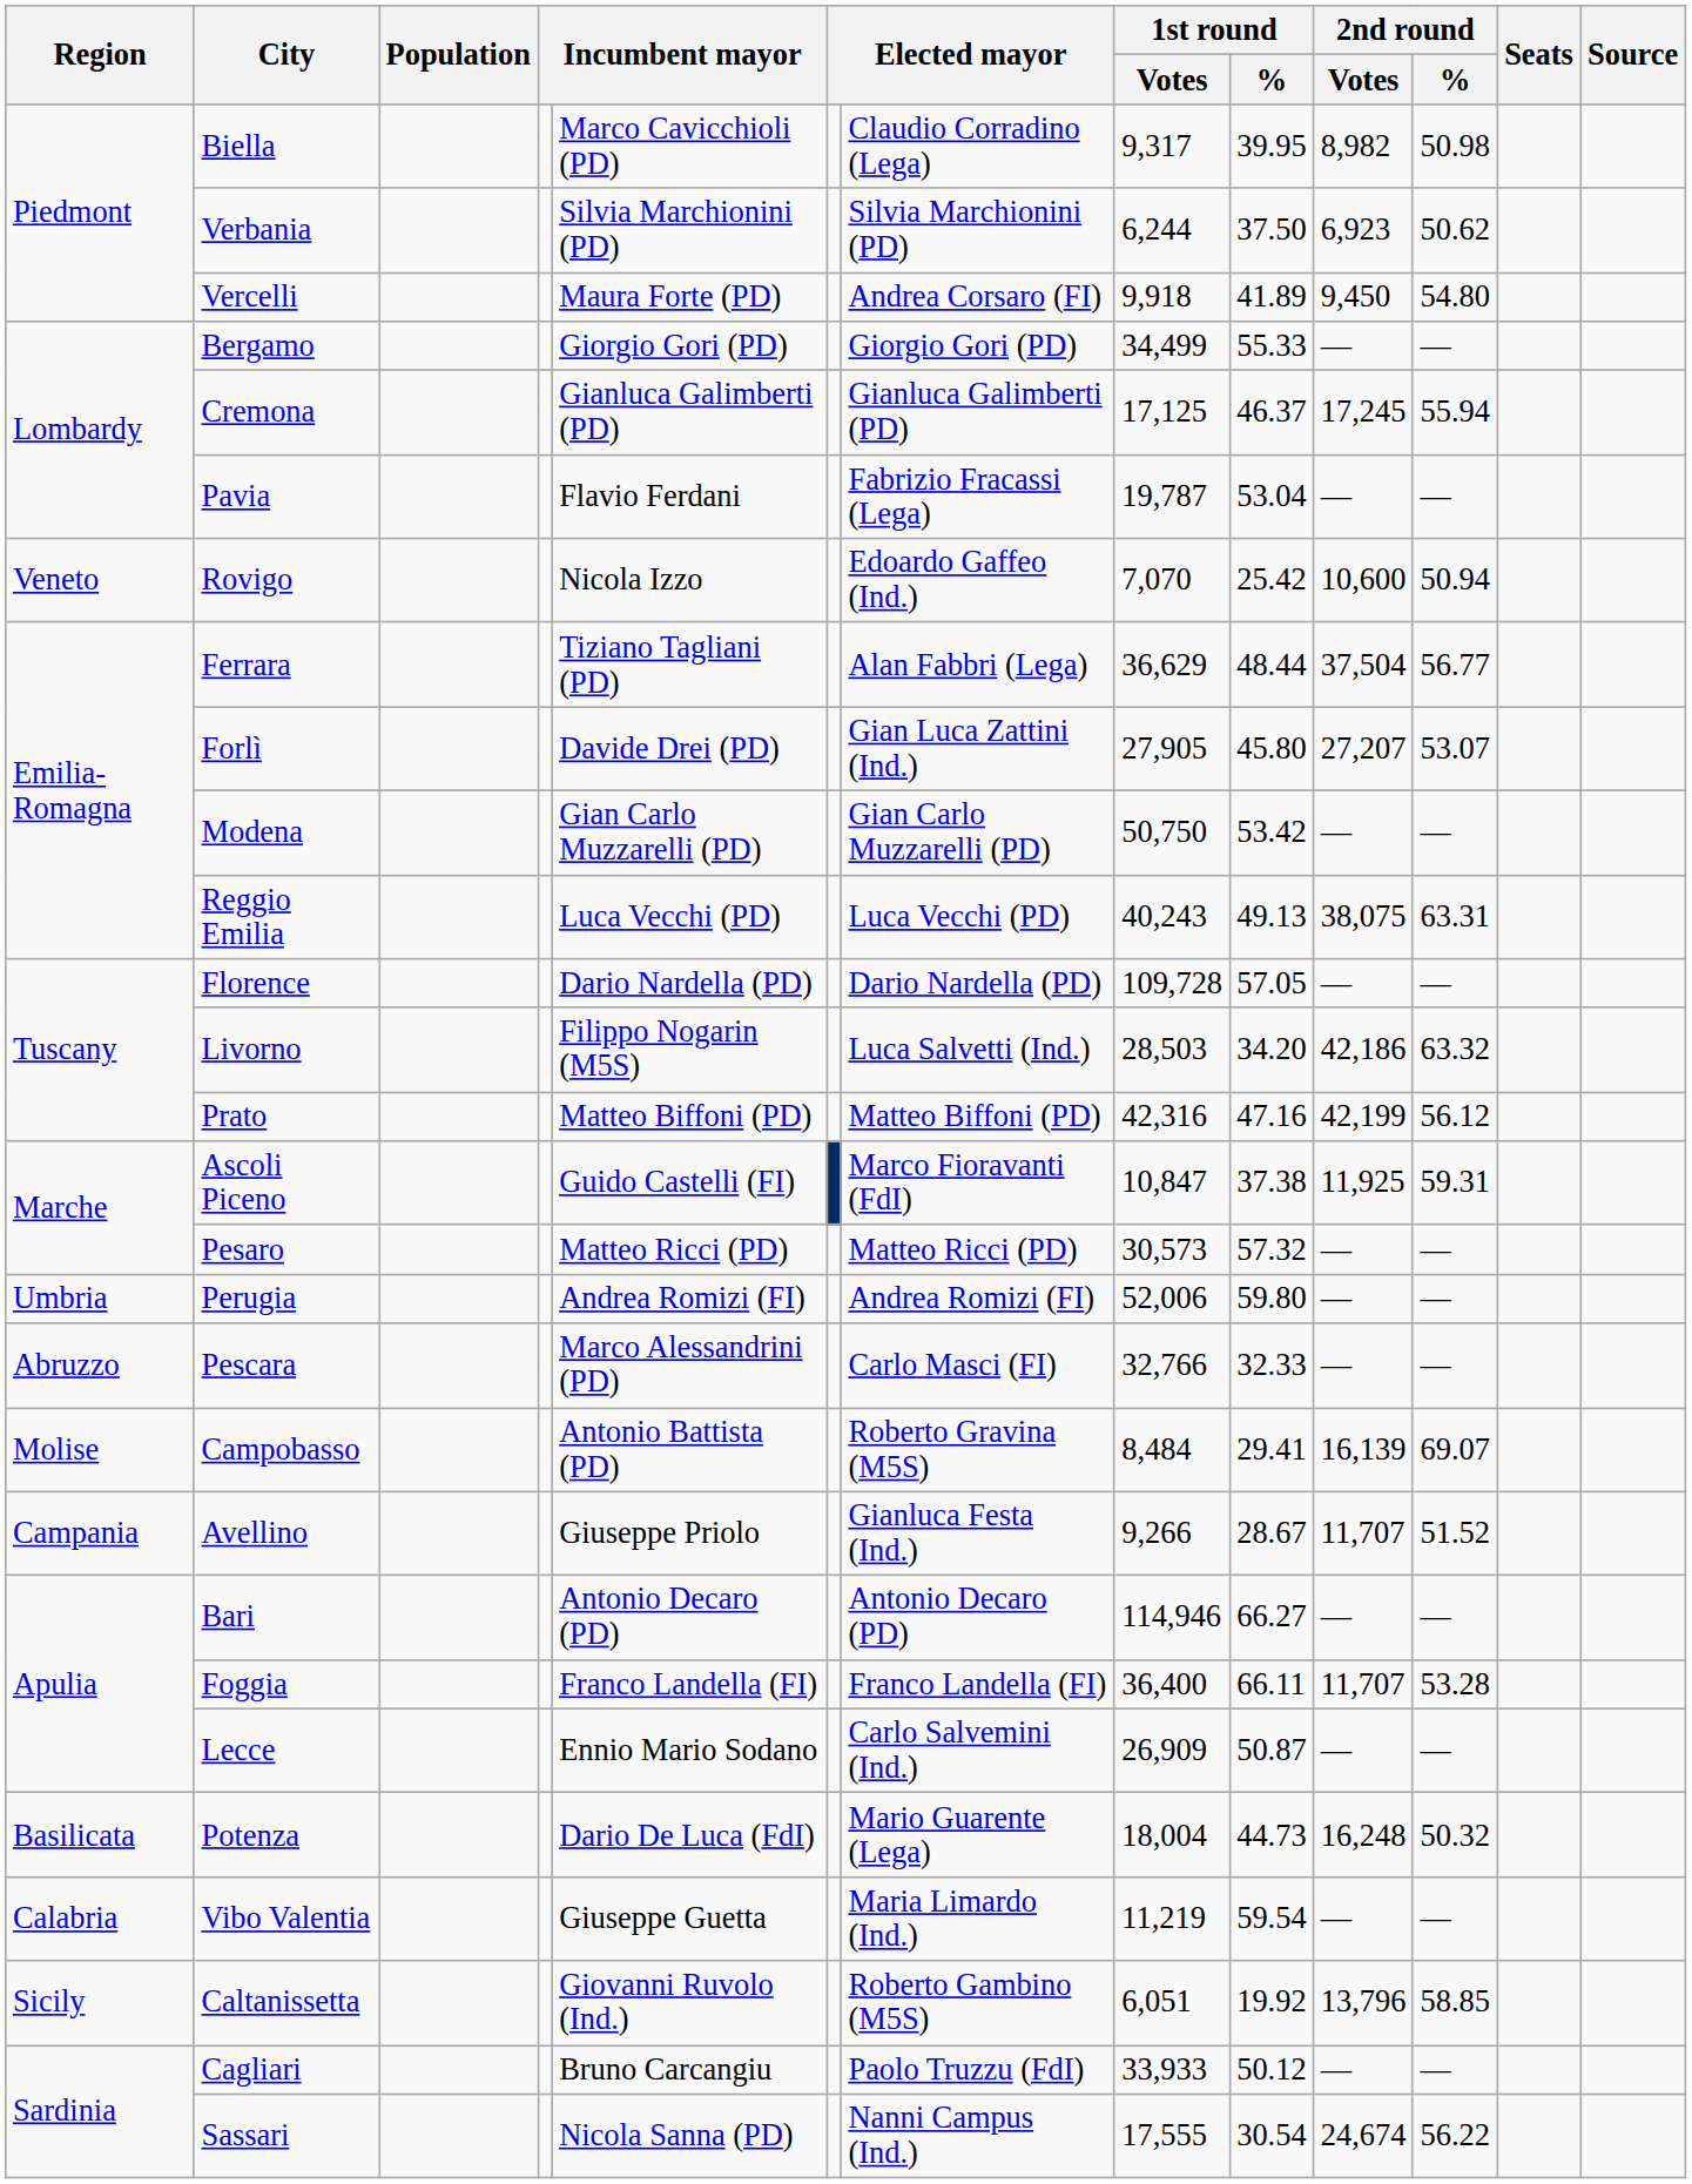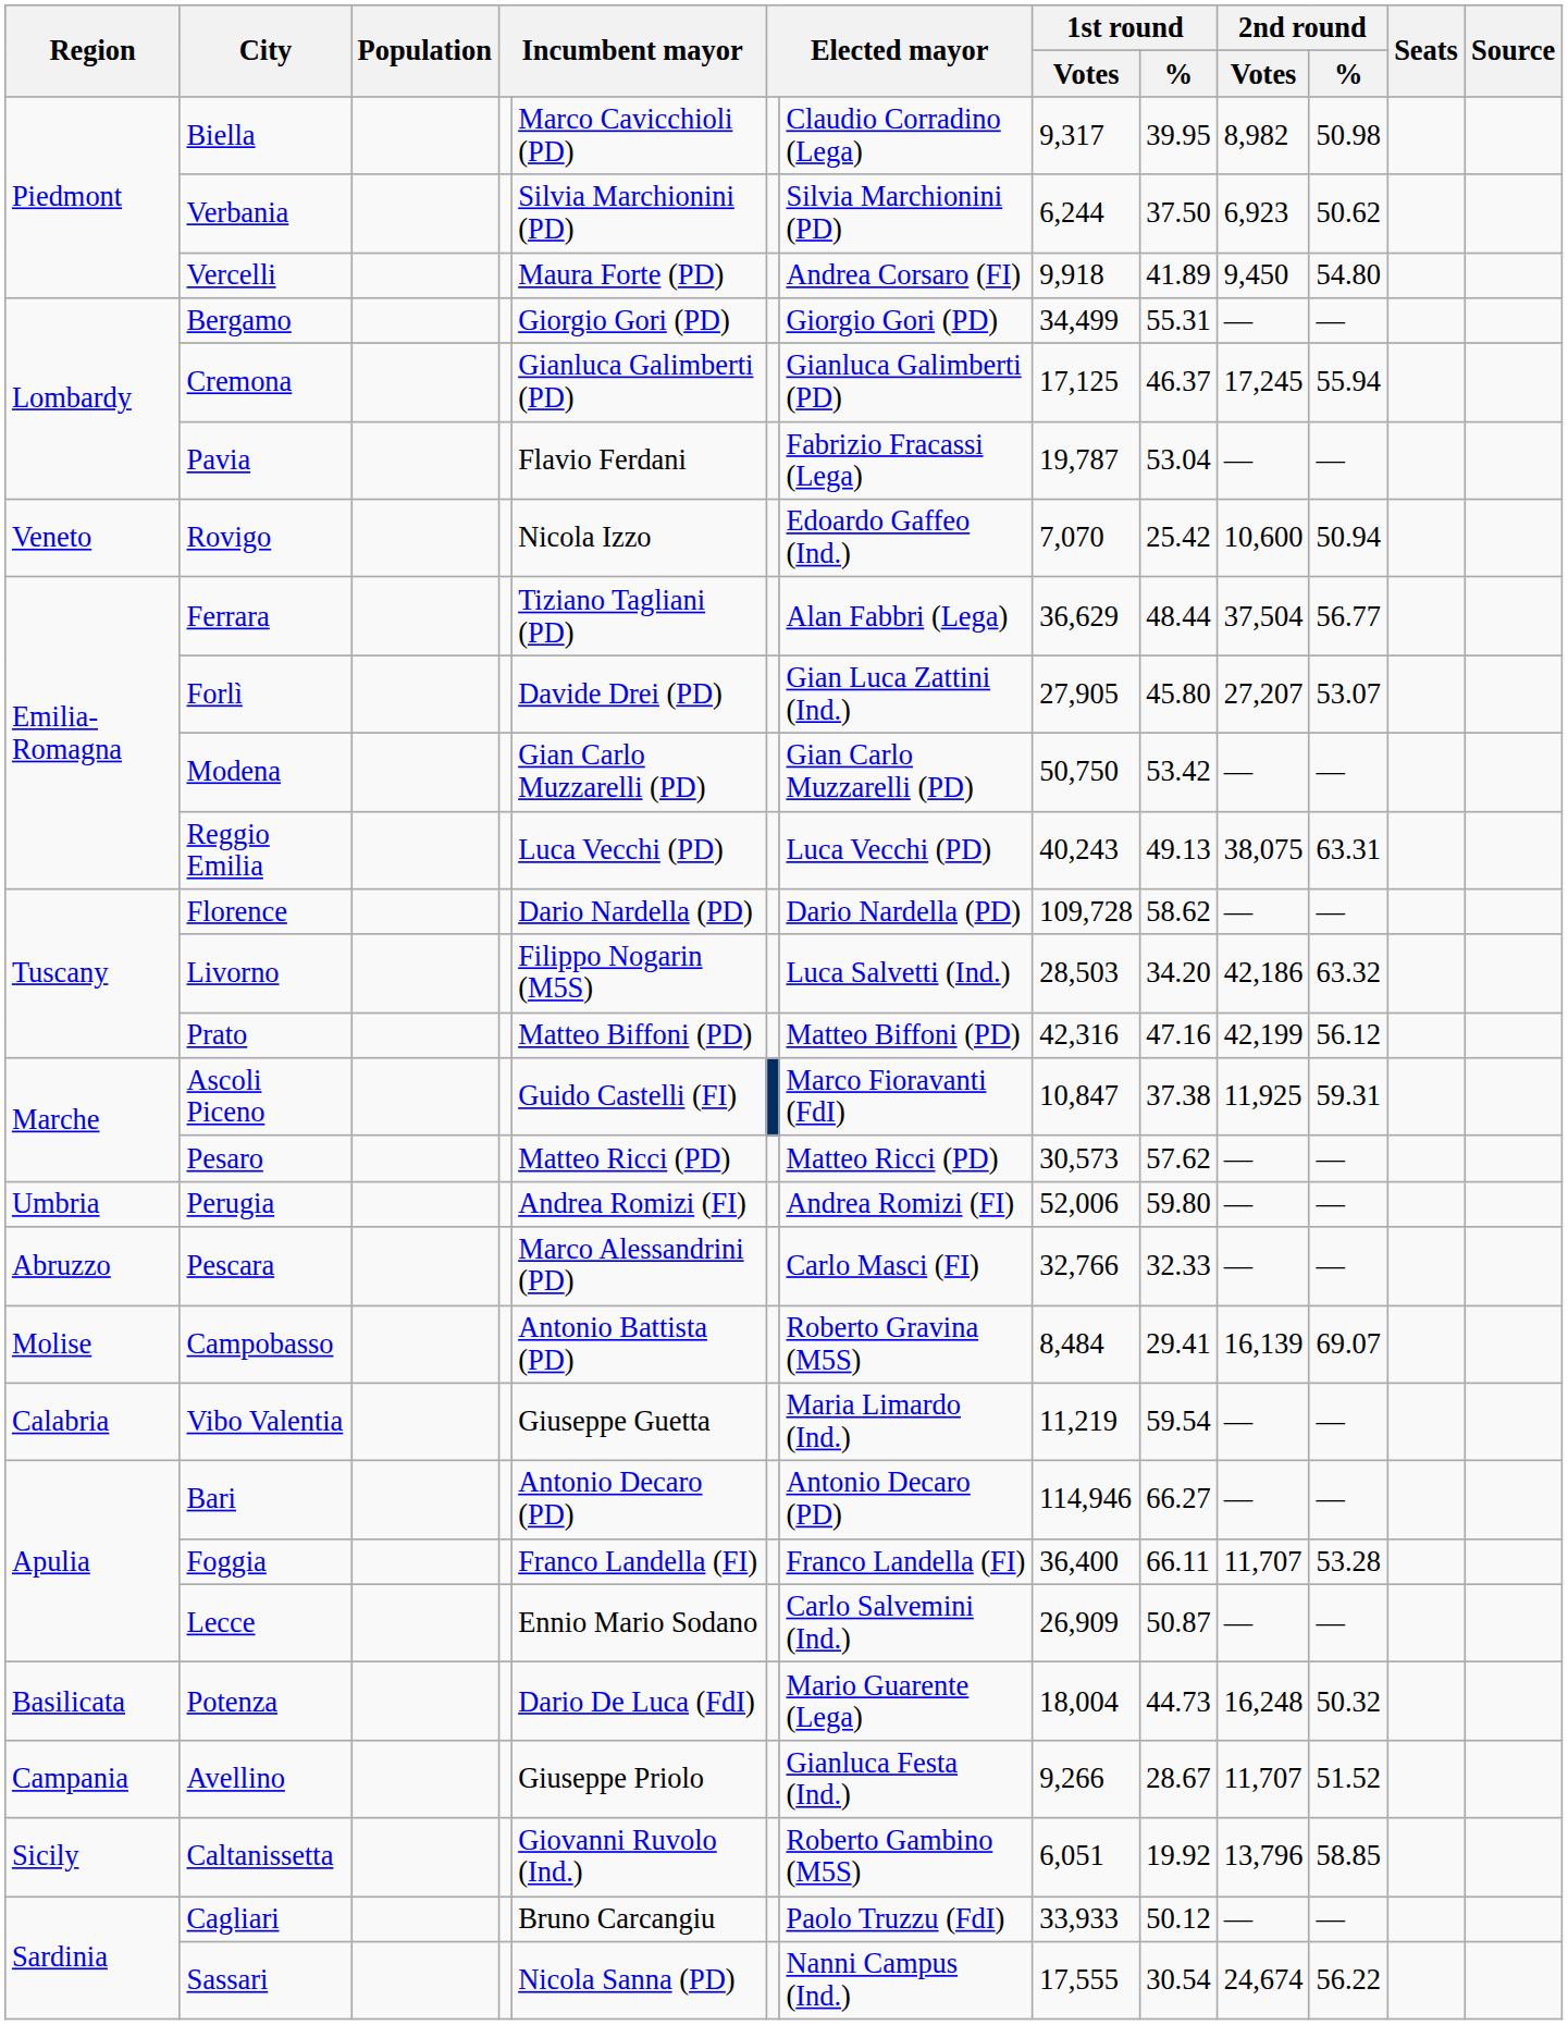 <table class=wikitable>
 <tr>
 <th rowspan=2>Region</th>
 <th rowspan=2>City</th>
 <th rowspan=2>Population</th>
 <th colspan=2 rowspan=2>Incumbent mayor</th>
 <th colspan=2 rowspan=2>Elected mayor</th>
 <th colspan=2>1st round</th>
 <th colspan=2>2nd round</th>
 <th rowspan=2>Seats</th>
 <th rowspan=2>Source</th>
 </tr>
 <tr>
 <th>Votes</th>
 <th>%</th>
 <th>Votes</th>
 <th>%</th>
 </tr>
 <tr>
 <td rowspan=3> <a href='#'>Piedmont</a></td>
 <td><a href='#'>Biella</a></td>
 <td></td>
 <td bgcolor=></td>
 <td align=left><a href='#'>Marco Cavicchioli</a> (<a href='#'>PD</a>)</td>
 <td bgcolor=></td>
 <td align=left><a href='#'>Claudio Corradino</a> (<a href='#'>Lega</a>)</td>
 <td>9,317</td>
 <td>39.95</td>
 <td>8,982</td>
 <td>50.98</td>
 <td></td>
 <td></td>
 </tr>
 <tr>
 <td><a href='#'>Verbania</a></td>
 <td></td>
 <td bgcolor=></td>
 <td align=left><a href='#'>Silvia Marchionini</a> (<a href='#'>PD</a>)</td>
 <td bgcolor=></td>
 <td align=left><a href='#'>Silvia Marchionini</a> (<a href='#'>PD</a>)</td>
 <td>6,244</td>
 <td>37.50</td>
 <td>6,923</td>
 <td>50.62</td>
 <td></td>
 <td></td>
 </tr>
 <tr>
 <td><a href='#'>Vercelli</a></td>
 <td></td>
 <td bgcolor=></td>
 <td align=left><a href='#'>Maura Forte</a> (<a href='#'>PD</a>)</td>
 <td bgcolor=></td>
 <td align=left><a href='#'>Andrea Corsaro</a> (<a href='#'>FI</a>)</td>
 <td>9,918</td>
 <td>41.89</td>
 <td>9,450</td>
 <td>54.80</td>
 <td></td>
 <td></td>
 </tr>
 <tr>
 <td rowspan=3> <a href='#'>Lombardy</a></td>
 <td><a href='#'>Bergamo</a></td>
 <td></td>
 <td bgcolor=></td>
 <td align=left><a href='#'>Giorgio Gori</a> (<a href='#'>PD</a>)</td>
 <td bgcolor=></td>
 <td align=left><a href='#'>Giorgio Gori</a> (<a href='#'>PD</a>)</td>
 <td>34,499</td>
-<td>55.33</td>
+<td>55.31</td>
 <td>—</td>
 <td>—</td>
 <td></td>
 <td></td>
 </tr>
 <tr>
 <td><a href='#'>Cremona</a></td>
 <td></td>
 <td bgcolor=></td>
 <td align=left><a href='#'>Gianluca Galimberti</a> (<a href='#'>PD</a>)</td>
 <td bgcolor=></td>
 <td align=left><a href='#'>Gianluca Galimberti</a> (<a href='#'>PD</a>)</td>
 <td>17,125</td>
 <td>46.37</td>
 <td>17,245</td>
 <td>55.94</td>
 <td></td>
 <td></td>
 </tr>
 <tr>
 <td><a href='#'>Pavia</a></td>
 <td></td>
 <td bgcolor=></td>
 <td align=left>Flavio Ferdani</td>
 <td bgcolor=></td>
 <td align=left><a href='#'>Fabrizio Fracassi</a> (<a href='#'>Lega</a>)</td>
 <td>19,787</td>
 <td>53.04</td>
 <td>—</td>
 <td>—</td>
 <td></td>
 <td></td>
 </tr>
 <tr>
 <td> <a href='#'>Veneto</a></td>
 <td><a href='#'>Rovigo</a></td>
 <td></td>
 <td bgcolor=></td>
 <td align=left>Nicola Izzo</td>
 <td bgcolor=></td>
 <td align=left><a href='#'>Edoardo Gaffeo</a> (<a href='#'>Ind.</a>)</td>
 <td>7,070</td>
 <td>25.42</td>
 <td>10,600</td>
 <td>50.94</td>
 <td></td>
 <td></td>
 </tr>
 <tr>
 <td rowspan=4> <a href='#'>Emilia-Romagna</a></td>
 <td><a href='#'>Ferrara</a></td>
 <td></td>
 <td bgcolor=></td>
 <td align=left><a href='#'>Tiziano Tagliani</a> (<a href='#'>PD</a>)</td>
 <td bgcolor=></td>
 <td align=left><a href='#'>Alan Fabbri</a> (<a href='#'>Lega</a>)</td>
 <td>36,629</td>
 <td>48.44</td>
 <td>37,504</td>
 <td>56.77</td>
 <td></td>
 <td></td>
 </tr>
 <tr>
 <td><a href='#'>Forlì</a></td>
 <td></td>
 <td bgcolor=></td>
 <td align=left><a href='#'>Davide Drei</a> (<a href='#'>PD</a>)</td>
 <td bgcolor=></td>
 <td align=left><a href='#'>Gian Luca Zattini</a> (<a href='#'>Ind.</a>)</td>
 <td>27,905</td>
 <td>45.80</td>
 <td>27,207</td>
 <td>53.07</td>
 <td></td>
 <td></td>
 </tr>
 <tr>
 <td><a href='#'>Modena</a></td>
 <td></td>
 <td bgcolor=></td>
 <td align=left><a href='#'>Gian Carlo Muzzarelli</a> (<a href='#'>PD</a>)</td>
 <td bgcolor=></td>
 <td align=left><a href='#'>Gian Carlo Muzzarelli</a> (<a href='#'>PD</a>)</td>
 <td>50,750</td>
 <td>53.42</td>
 <td>—</td>
 <td>—</td>
 <td></td>
 <td></td>
 </tr>
 <tr>
 <td><a href='#'>Reggio Emilia</a></td>
 <td></td>
 <td bgcolor=></td>
 <td align=left><a href='#'>Luca Vecchi</a> (<a href='#'>PD</a>)</td>
 <td bgcolor=></td>
 <td align=left><a href='#'>Luca Vecchi</a> (<a href='#'>PD</a>)</td>
 <td>40,243</td>
 <td>49.13</td>
 <td>38,075</td>
 <td>63.31</td>
 <td></td>
 <td></td>
 </tr>
 <tr>
 <td rowspan=3> <a href='#'>Tuscany</a></td>
 <td><a href='#'>Florence</a></td>
 <td></td>
 <td bgcolor=></td>
 <td align=left><a href='#'>Dario Nardella</a> (<a href='#'>PD</a>)</td>
 <td bgcolor=></td>
 <td align=left><a href='#'>Dario Nardella</a> (<a href='#'>PD</a>)</td>
 <td>109,728</td>
-<td>57.05</td>
+<td>58.62</td>
 <td>—</td>
 <td>—</td>
 <td></td>
 <td></td>
 </tr>
 <tr>
 <td><a href='#'>Livorno</a></td>
 <td></td>
 <td bgcolor=></td>
 <td align=left><a href='#'>Filippo Nogarin</a> (<a href='#'>M5S</a>)</td>
 <td bgcolor=></td>
 <td align=left><a href='#'>Luca Salvetti</a> (<a href='#'>Ind.</a>)</td>
 <td>28,503</td>
 <td>34.20</td>
 <td>42,186</td>
 <td>63.32</td>
 <td></td>
 <td></td>
 </tr>
 <tr>
 <td><a href='#'>Prato</a></td>
 <td></td>
 <td bgcolor=></td>
 <td align=left><a href='#'>Matteo Biffoni</a> (<a href='#'>PD</a>)</td>
 <td bgcolor=></td>
 <td align=left><a href='#'>Matteo Biffoni</a> (<a href='#'>PD</a>)</td>
 <td>42,316</td>
 <td>47.16</td>
 <td>42,199</td>
 <td>56.12</td>
 <td></td>
 <td></td>
 </tr>
 <tr>
 <td rowspan=2> <a href='#'>Marche</a></td>
 <td><a href='#'>Ascoli Piceno</a></td>
 <td></td>
 <td bgcolor=></td>
 <td align=left><a href='#'>Guido Castelli</a> (<a href='#'>FI</a>)</td>
 <td bgcolor=#002E63></td>
 <td align=left><a href='#'>Marco Fioravanti</a> (<a href='#'>FdI</a>)</td>
 <td>10,847</td>
 <td>37.38</td>
 <td>11,925</td>
 <td>59.31</td>
 <td></td>
 <td></td>
 </tr>
 <tr>
 <td><a href='#'>Pesaro</a></td>
 <td></td>
 <td bgcolor=></td>
 <td align=left><a href='#'>Matteo Ricci</a> (<a href='#'>PD</a>)</td>
 <td bgcolor=></td>
 <td align=left><a href='#'>Matteo Ricci</a> (<a href='#'>PD</a>)</td>
 <td>30,573</td>
-<td>57.32</td>
+<td>57.62</td>
 <td>—</td>
 <td>—</td>
 <td></td>
 <td></td>
 </tr>
 <tr>
 <td> <a href='#'>Umbria</a></td>
 <td><a href='#'>Perugia</a></td>
 <td></td>
 <td bgcolor=></td>
 <td align=left><a href='#'>Andrea Romizi</a> (<a href='#'>FI</a>)</td>
 <td bgcolor=></td>
 <td align=left><a href='#'>Andrea Romizi</a> (<a href='#'>FI</a>)</td>
 <td>52,006</td>
 <td>59.80</td>
 <td>—</td>
 <td>—</td>
 <td></td>
 <td></td>
 </tr>
 <tr>
 <td> <a href='#'>Abruzzo</a></td>
 <td><a href='#'>Pescara</a></td>
 <td></td>
 <td bgcolor=></td>
 <td align=left><a href='#'>Marco Alessandrini</a> (<a href='#'>PD</a>)</td>
 <td bgcolor=></td>
 <td align=left><a href='#'>Carlo Masci</a> (<a href='#'>FI</a>)</td>
 <td>32,766</td>
 <td>32.33</td>
 <td>—</td>
 <td>—</td>
 <td></td>
 <td></td>
 </tr>
 <tr>
 <td> <a href='#'>Molise</a></td>
 <td><a href='#'>Campobasso</a></td>
 <td></td>
 <td bgcolor=></td>
 <td align=left><a href='#'>Antonio Battista</a> (<a href='#'>PD</a>)</td>
 <td bgcolor=></td>
 <td align=left><a href='#'>Roberto Gravina</a> (<a href='#'>M5S</a>)</td>
 <td>8,484</td>
 <td>29.41</td>
 <td>16,139</td>
 <td>69.07</td>
 <td></td>
 <td></td>
 </tr>
 <tr>
-<td> <a href='#'>Campania</a></td>
-<td><a href='#'>Avellino</a></td>
+<td> <a href='#'>Calabria</a></td>
+<td><a href='#'>Vibo Valentia</a></td>
 <td></td>
 <td bgcolor=></td>
-<td align=left>Giuseppe Priolo</td>
+<td align=left>Giuseppe Guetta</td>
 <td bgcolor=></td>
-<td align=left><a href='#'>Gianluca Festa</a> (<a href='#'>Ind.</a>)</td>
-<td>9,266</td>
-<td>28.67</td>
-<td>11,707</td>
-<td>51.52</td>
+<td align=left><a href='#'>Maria Limardo</a> (<a href='#'>Ind.</a>)</td>
+<td>11,219</td>
+<td>59.54</td>
+<td>—</td>
+<td>—</td>
 <td></td>
 <td></td>
 </tr>
 <tr>
 <td rowspan=3> <a href='#'>Apulia</a></td>
 <td><a href='#'>Bari</a></td>
 <td></td>
 <td bgcolor=></td>
 <td align=left><a href='#'>Antonio Decaro</a> (<a href='#'>PD</a>)</td>
 <td bgcolor=></td>
 <td align=left><a href='#'>Antonio Decaro</a> (<a href='#'>PD</a>)</td>
 <td>114,946</td>
 <td>66.27</td>
 <td>—</td>
 <td>—</td>
 <td></td>
 <td></td>
 </tr>
 <tr>
 <td><a href='#'>Foggia</a></td>
 <td></td>
 <td bgcolor=></td>
 <td align=left><a href='#'>Franco Landella</a> (<a href='#'>FI</a>)</td>
 <td bgcolor=></td>
 <td align=left><a href='#'>Franco Landella</a> (<a href='#'>FI</a>)</td>
 <td>36,400</td>
 <td>66.11</td>
 <td>11,707</td>
 <td>53.28</td>
 <td></td>
 <td></td>
 </tr>
 <tr>
 <td><a href='#'>Lecce</a></td>
 <td></td>
 <td bgcolor=></td>
 <td align=left>Ennio Mario Sodano</td>
 <td bgcolor=></td>
 <td align=left><a href='#'>Carlo Salvemini</a> (<a href='#'>Ind.</a>)</td>
 <td>26,909</td>
 <td>50.87</td>
 <td>—</td>
 <td>—</td>
 <td></td>
 <td></td>
 </tr>
 <tr>
 <td> <a href='#'>Basilicata</a></td>
 <td><a href='#'>Potenza</a></td>
 <td></td>
 <td bgcolor=></td>
 <td align=left><a href='#'>Dario De Luca</a> (<a href='#'>FdI</a>)</td>
 <td bgcolor=></td>
 <td align=left><a href='#'>Mario Guarente</a> (<a href='#'>Lega</a>)</td>
 <td>18,004</td>
 <td>44.73</td>
 <td>16,248</td>
 <td>50.32</td>
 <td></td>
 <td></td>
 </tr>
 <tr>
-<td> <a href='#'>Calabria</a></td>
-<td><a href='#'>Vibo Valentia</a></td>
+<td> <a href='#'>Campania</a></td>
+<td><a href='#'>Avellino</a></td>
 <td></td>
 <td bgcolor=></td>
-<td align=left>Giuseppe Guetta</td>
+<td align=left>Giuseppe Priolo</td>
 <td bgcolor=></td>
-<td align=left><a href='#'>Maria Limardo</a> (<a href='#'>Ind.</a>)</td>
-<td>11,219</td>
-<td>59.54</td>
-<td>—</td>
-<td>—</td>
+<td align=left><a href='#'>Gianluca Festa</a> (<a href='#'>Ind.</a>)</td>
+<td>9,266</td>
+<td>28.67</td>
+<td>11,707</td>
+<td>51.52</td>
 <td></td>
 <td></td>
 </tr>
 <tr>
 <td> <a href='#'>Sicily</a></td>
 <td><a href='#'>Caltanissetta</a></td>
 <td></td>
 <td bgcolor=></td>
 <td align=left><a href='#'>Giovanni Ruvolo</a> (<a href='#'>Ind.</a>)</td>
 <td bgcolor=></td>
 <td align=left><a href='#'>Roberto Gambino</a> (<a href='#'>M5S</a>)</td>
 <td>6,051</td>
 <td>19.92</td>
 <td>13,796</td>
 <td>58.85</td>
 <td></td>
 <td></td>
 </tr>
 <tr>
 <td rowspan=2> <a href='#'>Sardinia</a></td>
 <td><a href='#'>Cagliari</a></td>
 <td></td>
 <td bgcolor=></td>
 <td align=left>Bruno Carcangiu</td>
 <td bgcolor=></td>
 <td align=left><a href='#'>Paolo Truzzu</a> (<a href='#'>FdI</a>)</td>
 <td>33,933</td>
 <td>50.12</td>
 <td>—</td>
 <td>—</td>
 <td></td>
 <td></td>
 </tr>
 <tr>
 <td><a href='#'>Sassari</a></td>
 <td></td>
 <td bgcolor=></td>
 <td align=left><a href='#'>Nicola Sanna</a> (<a href='#'>PD</a>)</td>
 <td bgcolor=></td>
 <td align=left><a href='#'>Nanni Campus</a> (<a href='#'>Ind.</a>)</td>
 <td>17,555</td>
 <td>30.54</td>
 <td>24,674</td>
 <td>56.22</td>
 <td></td>
 <td></td>
 </tr>
 </table>
